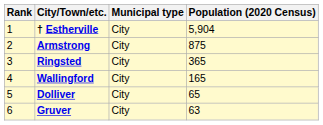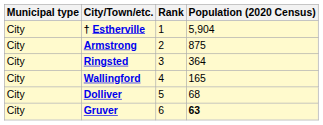 <table class="wikitable sortable">
 <tr>
+<th>Municipal type</th>
+<th>City/Town/etc.</th>
 <th>Rank</th>
-<th>City/Town/etc.</th>
-<th>Municipal type</th>
 <th>Population (2020 Census)</th>
 </tr>
 <tr style="background-color:#FFFACD;">
+<td>City</td>
+<td><strong>†</strong> <strong><a href='#'>Estherville</a></strong></td>
 <td>1</td>
-<td><strong>†</strong> <strong><a href='#'>Estherville</a></strong></td>
-<td>City</td>
 <td>5,904</td>
 </tr>
 <tr style="background-color:#FFFACD;">
+<td>City</td>
+<td><strong><a href='#'>Armstrong</a></strong></td>
 <td>2</td>
-<td><strong><a href='#'>Armstrong</a></strong></td>
-<td>City</td>
 <td>875</td>
 </tr>
 <tr style="background-color:#FFFACD;">
+<td>City</td>
+<td><strong><a href='#'>Ringsted</a></strong></td>
 <td>3</td>
-<td><strong><a href='#'>Ringsted</a></strong></td>
-<td>City</td>
-<td>365</td>
+<td>364</td>
 </tr>
 <tr style="background-color:#FFFACD;">
+<td>City</td>
+<td><strong><a href='#'>Wallingford</a></strong></td>
 <td>4</td>
-<td><strong><a href='#'>Wallingford</a></strong></td>
-<td>City</td>
 <td>165</td>
 </tr>
 <tr style="background-color:#FFFACD;">
+<td>City</td>
+<td><strong><a href='#'>Dolliver</a></strong></td>
 <td>5</td>
-<td><strong><a href='#'>Dolliver</a></strong></td>
-<td>City</td>
-<td>65</td>
+<td>68</td>
 </tr>
 <tr style="background-color:#FFFACD;">
+<td>City</td>
+<td><strong><a href='#'>Gruver</a></strong></td>
 <td>6</td>
-<td><strong><a href='#'>Gruver</a></strong></td>
-<td>City</td>
-<td>63</td>
+<td><strong>63</strong></td>
 </tr>
 </table>
